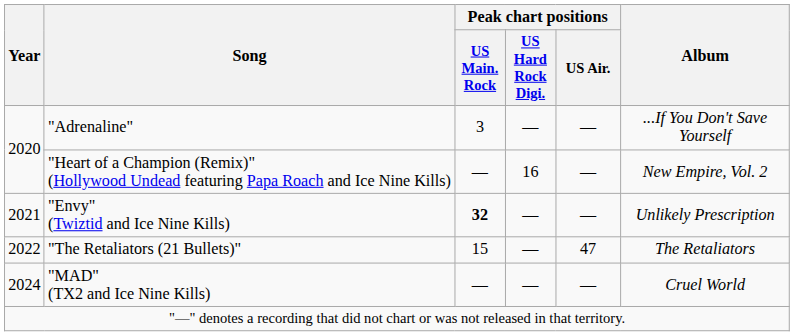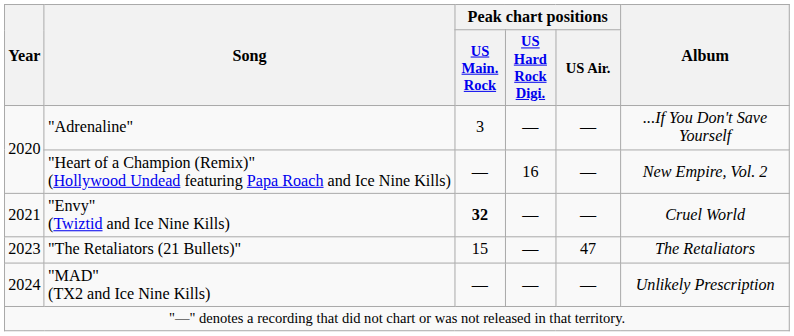 <table class="wikitable plainrowheaders" style="text-align:center;">
 <tr>
 <th scope="col" rowspan="2" style="2em">Year</th>
 <th scope="col" rowspan="2" style="15em">Song</th>
 <th scope="col" colspan="3">Peak chart positions</th>
 <th scope="col" rowspan="2" style="width:10em;">Album</th>
 </tr>
 <tr>
 <th scope="col" style="width:3em;font-size:90%;"><a href='#'>US<br>Main. Rock</a><br></th>
 <th scope="col" style="width:3em;font-size:90%;"><a href='#'>US Hard Rock Digi.</a></th>
 <th scope="col" style="width:4em;font-size:90%;">US Air.</th>
 </tr>
 <tr>
 <td rowspan="2">2020</td>
 <td scope="row" style="text-align:left;">"Adrenaline" </td>
 <td>3</td>
 <td>—</td>
 <td>—</td>
 <td><em>...If You Don't Save Yourself</em></td>
 </tr>
 <tr>
 <td scope="row" style="text-align:left;">"Heart of a Champion (Remix)"<br><span>(<a href='#'>Hollywood Undead</a> featuring <a href='#'>Papa Roach</a> and Ice Nine Kills)</span></td>
 <td>—</td>
 <td>16</td>
 <td>—</td>
 <td><em>New Empire, Vol. 2</em></td>
 </tr>
 <tr>
 <td>2021</td>
 <td scope="row" style="text-align:left;">"Envy"<br><span>(<a href='#'>Twiztid</a> and Ice Nine Kills)</span></td>
 <td><strong>32</strong></td>
 <td>—</td>
 <td>—</td>
-<td><em>Unlikely Prescription</em></td>
+<td><em>Cruel World</em></td>
 </tr>
 <tr>
-<td>2022</td>
+<td>2023</td>
 <td scope="row" style="text-align:left;">"The Retaliators (21 Bullets)"<br></td>
 <td>15</td>
 <td>—</td>
 <td>47</td>
 <td><em>The Retaliators</em></td>
 </tr>
 <tr>
 <td>2024</td>
 <td scope="row" style="text-align:left;">"MAD"<br><span>(TX2 and Ice Nine Kills)</span></td>
 <td>—</td>
 <td>—</td>
 <td>—</td>
-<td><em>Cruel World</em></td>
+<td><em>Unlikely Prescription</em></td>
 </tr>
 <tr>
 <td colspan="8" style="font-size:90%">"—" denotes a recording that did not chart or was not released in that territory.</td>
 </tr>
 </table>
